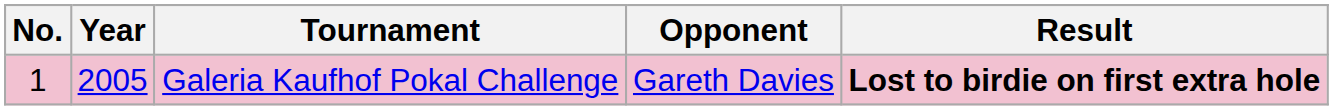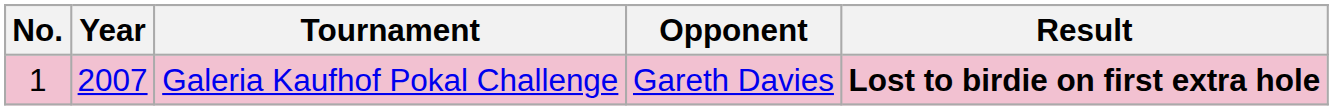 <table class="wikitable" style="font-size:95%;">
 <tr>
 <th>No.</th>
 <th>Year</th>
 <th>Tournament</th>
 <th>Opponent</th>
 <th>Result</th>
 </tr>
 <tr style="background:#F2C1D1;">
 <td align=center>1</td>
-<td><a href='#'>2005</a></td>
+<td><a href='#'>2007</a></td>
 <td><a href='#'>Galeria Kaufhof Pokal Challenge</a></td>
 <td> <a href='#'>Gareth Davies</a></td>
 <td><strong>Lost to birdie on first extra hole</strong></td>
 </tr>
 </table>
